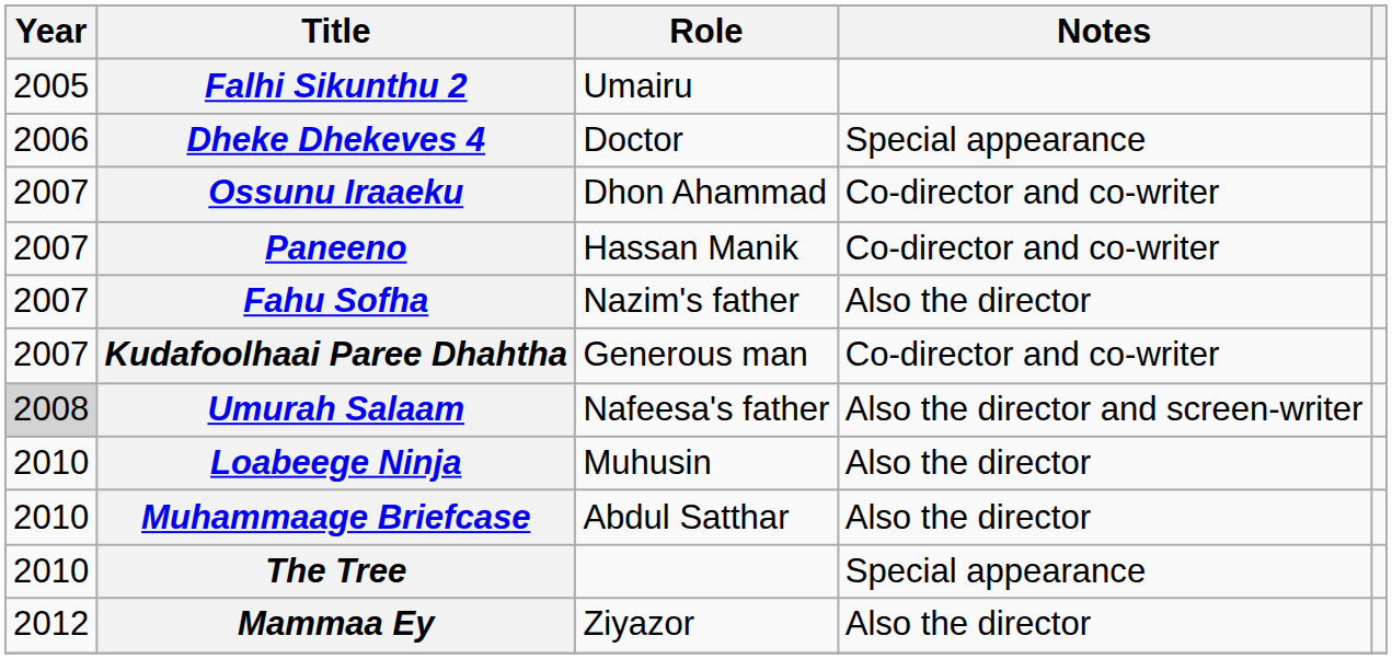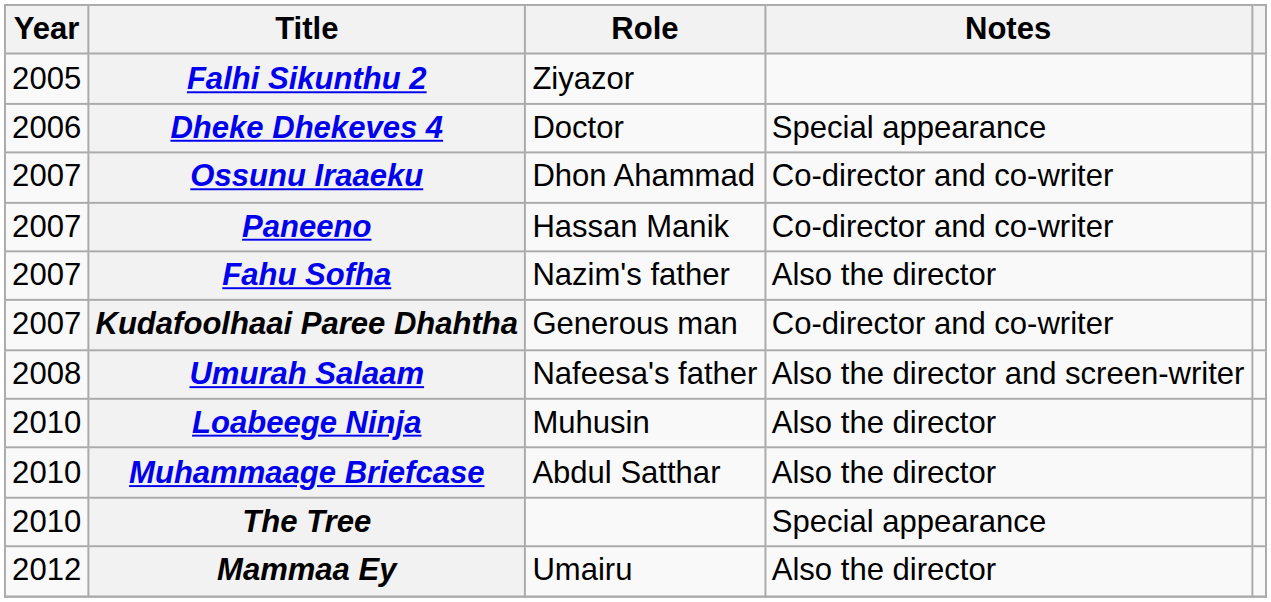 <table class="wikitable sortable plainrowheaders">
 <tr style="background:#ccc; text-align:center;">
 <th scope="col">Year</th>
 <th scope="col">Title</th>
 <th scope="col">Role</th>
 <th scope="col">Notes</th>
 <th scope="col" class="unsortable"></th>
 </tr>
 <tr>
 <td>2005</td>
 <th scope="row"><em><a href='#'>Falhi Sikunthu 2</a></em></th>
-<td>Umairu</td>
+<td>Ziyazor</td>
 <td></td>
 <td style="text-align: center;"></td>
 </tr>
 <tr>
 <td>2006</td>
 <th scope="row"><em><a href='#'>Dheke Dhekeves 4</a></em></th>
 <td>Doctor</td>
 <td>Special appearance</td>
 <td style="text-align: center;"></td>
 </tr>
 <tr>
 <td>2007</td>
 <th scope="row"><em><a href='#'>Ossunu Iraaeku</a></em></th>
 <td>Dhon Ahammad</td>
 <td>Co-director and co-writer</td>
 <td style="text-align: center;"></td>
 </tr>
 <tr>
 <td>2007</td>
 <th scope="row"><em><a href='#'>Paneeno</a></em></th>
 <td>Hassan Manik</td>
 <td>Co-director and co-writer</td>
 <td style="text-align: center;"></td>
 </tr>
 <tr>
 <td>2007</td>
 <th scope="row"><em><a href='#'>Fahu Sofha</a></em></th>
 <td>Nazim's father</td>
 <td>Also the director</td>
 <td style="text-align: center;"></td>
 </tr>
 <tr>
 <td>2007</td>
 <th scope="row"><em>Kudafoolhaai Paree Dhahtha</em></th>
 <td>Generous man</td>
 <td>Co-director and co-writer</td>
 <td></td>
 </tr>
 <tr>
-<td style="background: lightgrey;">2008</td>
+<td>2008</td>
 <th scope="row"><em><a href='#'>Umurah Salaam</a></em></th>
 <td>Nafeesa's father</td>
 <td>Also the director and screen-writer</td>
 <td style="text-align: center;"></td>
 </tr>
 <tr>
 <td>2010</td>
 <th scope="row"><em><a href='#'>Loabeege Ninja</a></em></th>
 <td>Muhusin</td>
 <td>Also the director</td>
 <td style="text-align: center;"></td>
 </tr>
 <tr>
 <td>2010</td>
 <th scope="row"><em><a href='#'>Muhammaage Briefcase</a></em></th>
 <td>Abdul Satthar</td>
 <td>Also the director</td>
 <td style="text-align: center;"></td>
 </tr>
 <tr>
 <td>2010</td>
 <th scope="row"><em>The Tree</em></th>
 <td></td>
 <td>Special appearance</td>
 <td></td>
 </tr>
 <tr>
 <td>2012</td>
 <th scope="row"><em>Mammaa Ey</em></th>
-<td>Ziyazor</td>
+<td>Umairu</td>
 <td>Also the director</td>
 <td></td>
 </tr>
 <tr>
 </tr>
 </table>
